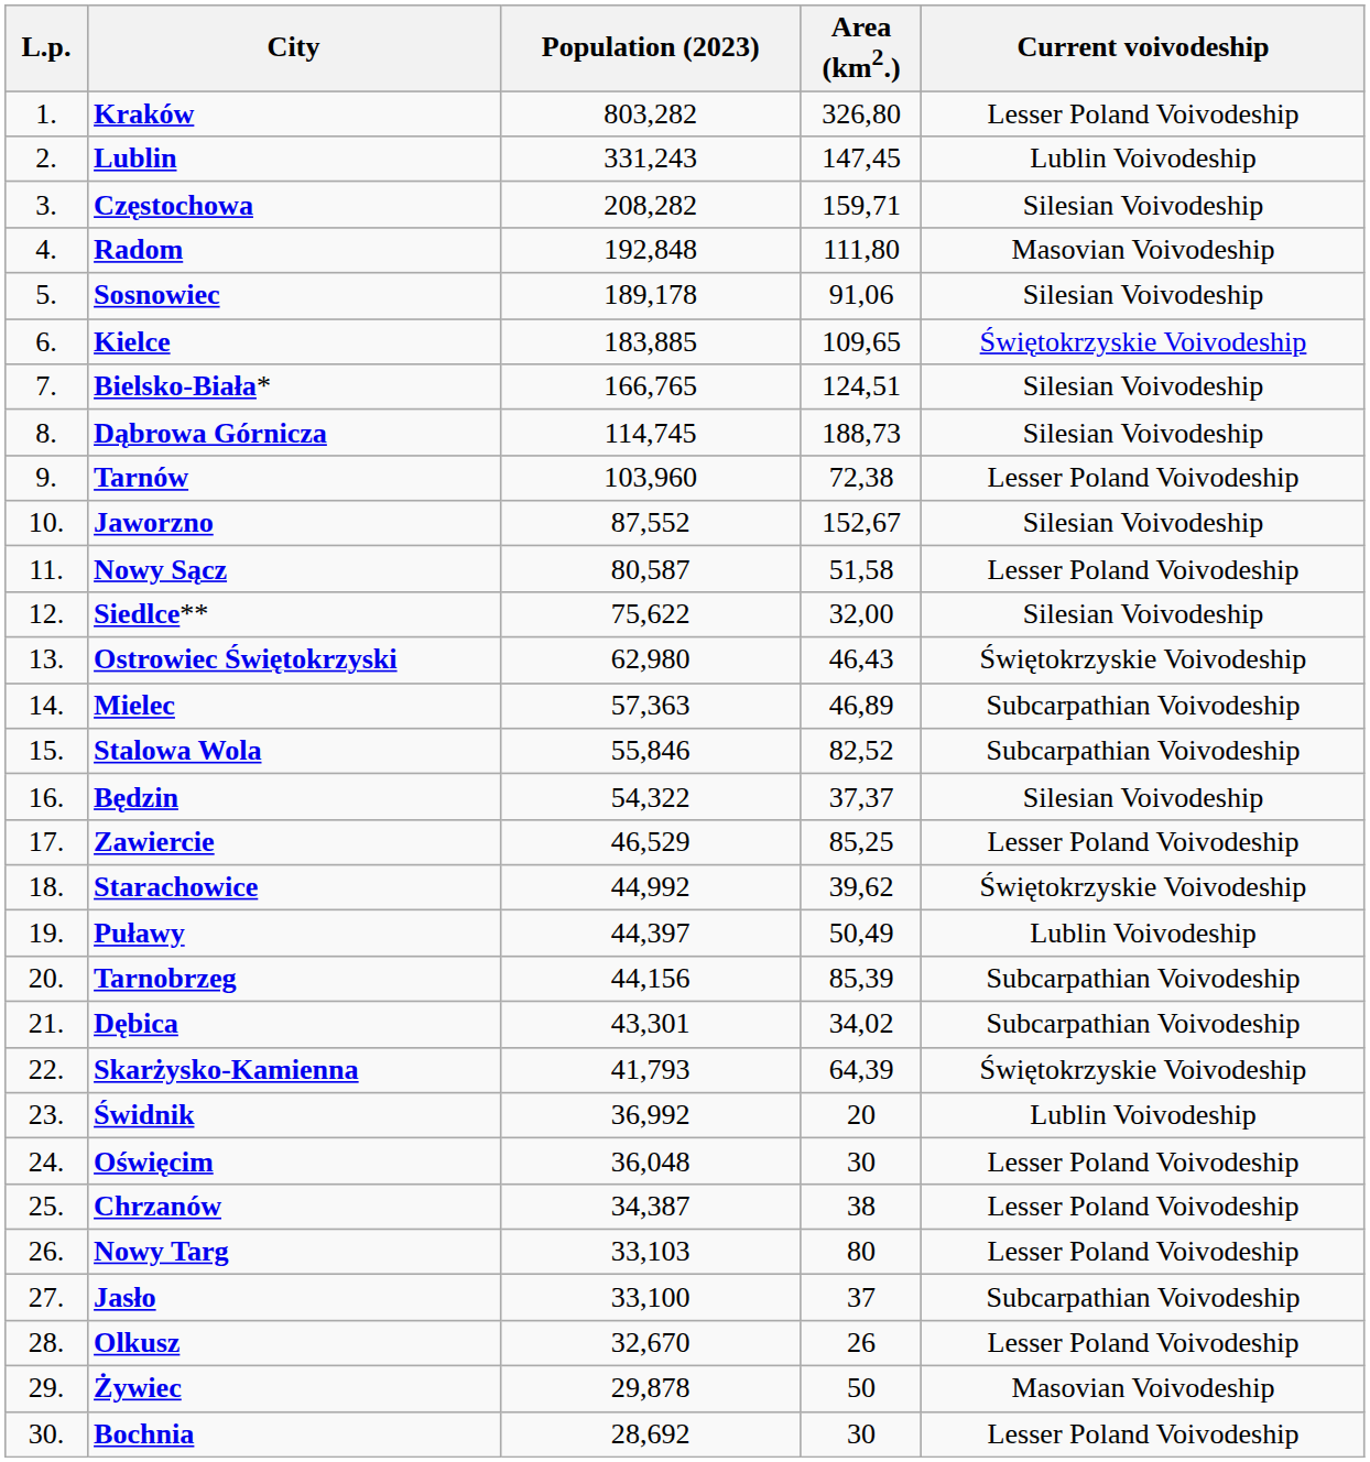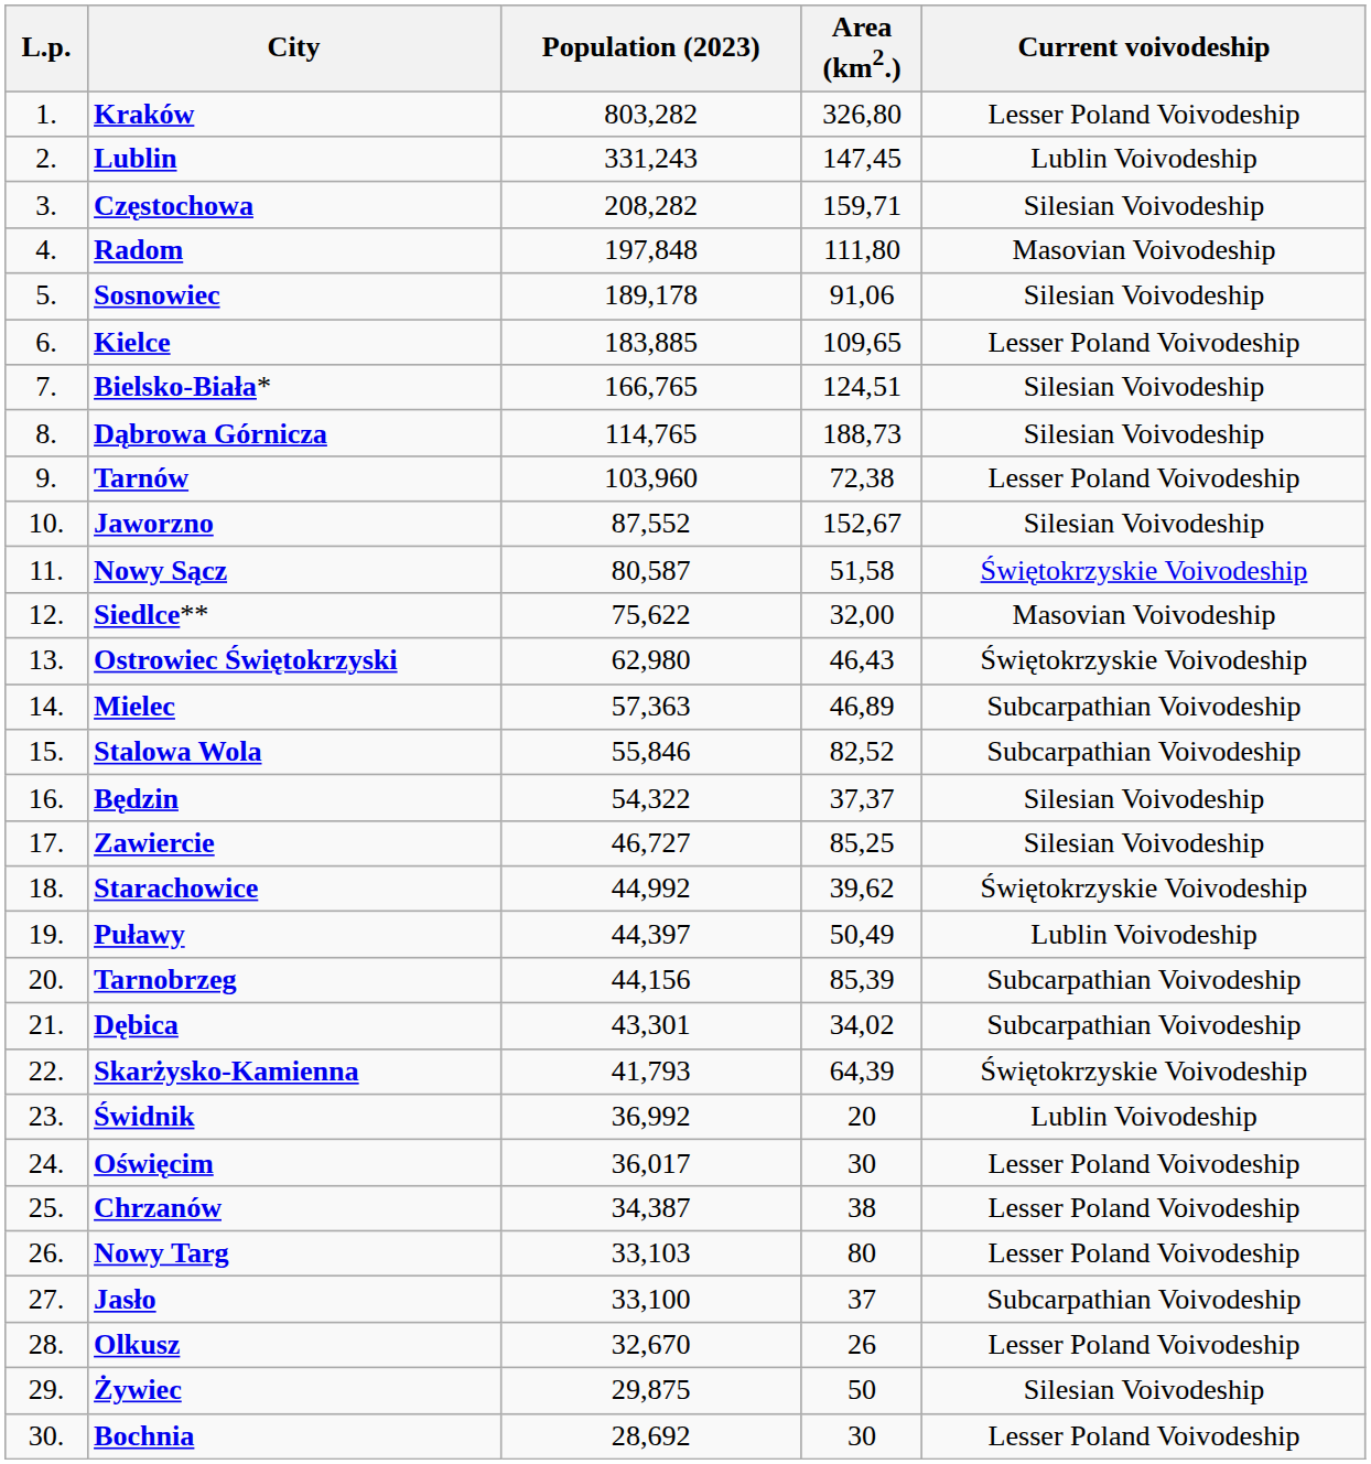 <table class="wikitable sortable" style="text-align:center; width:60%;">
 <tr>
 <th>L.p.</th>
 <th>City</th>
 <th>Population (2023)</th>
 <th>Area<br>(km<sup>2</sup>.)</th>
 <th>Current voivodeship</th>
 </tr>
 <tr>
 <td>1.</td>
 <td style="text-align:left;"> <strong><a href='#'>Kraków</a></strong></td>
 <td>803,282</td>
 <td>326,80</td>
 <td>Lesser Poland Voivodeship</td>
 </tr>
 <tr>
 <td>2.</td>
 <td style="text-align:left;"> <strong><a href='#'>Lublin</a></strong></td>
 <td>331,243</td>
 <td>147,45</td>
 <td>Lublin Voivodeship</td>
 </tr>
 <tr>
 <td>3.</td>
 <td style="text-align:left;"> <strong><a href='#'>Częstochowa</a></strong></td>
 <td>208,282</td>
 <td>159,71</td>
 <td>Silesian Voivodeship</td>
 </tr>
 <tr>
 <td>4.</td>
 <td style="text-align:left;"> <strong><a href='#'>Radom</a></strong></td>
-<td>192,848</td>
+<td>197,848</td>
 <td>111,80</td>
 <td>Masovian Voivodeship</td>
 </tr>
 <tr>
 <td>5.</td>
 <td style="text-align:left;"> <strong><a href='#'>Sosnowiec</a></strong></td>
 <td>189,178</td>
 <td>91,06</td>
 <td>Silesian Voivodeship</td>
 </tr>
 <tr>
 <td>6.</td>
 <td style="text-align:left;"> <strong><a href='#'>Kielce</a></strong></td>
 <td>183,885</td>
 <td>109,65</td>
-<td><a href='#'>Świętokrzyskie Voivodeship</a></td>
+<td>Lesser Poland Voivodeship</td>
 </tr>
 <tr>
 <td>7.</td>
 <td style="text-align:left;"> <strong><a href='#'>Bielsko-Biała</a></strong>*</td>
 <td>166,765</td>
 <td>124,51</td>
 <td>Silesian Voivodeship</td>
 </tr>
 <tr>
 <td>8.</td>
 <td style="text-align:left;"> <strong><a href='#'>Dąbrowa Górnicza</a></strong></td>
-<td>114,745</td>
+<td>114,765</td>
 <td>188,73</td>
 <td>Silesian Voivodeship</td>
 </tr>
 <tr>
 <td>9.</td>
 <td style="text-align:left;"> <strong><a href='#'>Tarnów</a></strong></td>
 <td>103,960</td>
 <td>72,38</td>
 <td>Lesser Poland Voivodeship</td>
 </tr>
 <tr>
 <td>10.</td>
 <td style="text-align:left;"> <strong><a href='#'>Jaworzno</a></strong></td>
 <td>87,552</td>
 <td>152,67</td>
 <td>Silesian Voivodeship</td>
 </tr>
 <tr>
 <td>11.</td>
 <td style="text-align:left;"> <strong><a href='#'>Nowy Sącz</a></strong></td>
 <td>80,587</td>
 <td>51,58</td>
-<td>Lesser Poland Voivodeship</td>
+<td><a href='#'>Świętokrzyskie Voivodeship</a></td>
 </tr>
 <tr>
 <td>12.</td>
 <td style="text-align:left;"> <strong><a href='#'>Siedlce</a></strong>**</td>
 <td>75,622</td>
 <td>32,00</td>
-<td>Silesian Voivodeship</td>
+<td>Masovian Voivodeship</td>
 </tr>
 <tr>
 <td>13.</td>
 <td style="text-align:left;"> <strong><a href='#'>Ostrowiec Świętokrzyski</a></strong></td>
 <td>62,980</td>
 <td>46,43</td>
 <td>Świętokrzyskie Voivodeship</td>
 </tr>
 <tr>
 <td>14.</td>
 <td style="text-align:left;"> <strong><a href='#'>Mielec</a></strong></td>
 <td>57,363</td>
 <td>46,89</td>
 <td>Subcarpathian Voivodeship</td>
 </tr>
 <tr>
 <td>15.</td>
 <td style="text-align:left;"> <strong><a href='#'>Stalowa Wola</a></strong></td>
 <td>55,846</td>
 <td>82,52</td>
 <td>Subcarpathian Voivodeship</td>
 </tr>
 <tr>
 <td>16.</td>
 <td style="text-align:left;"> <strong><a href='#'>Będzin</a></strong></td>
 <td>54,322</td>
 <td>37,37</td>
 <td>Silesian Voivodeship</td>
 </tr>
 <tr>
 <td>17.</td>
 <td style="text-align:left;"> <strong><a href='#'>Zawiercie</a></strong></td>
-<td>46,529</td>
+<td>46,727</td>
 <td>85,25</td>
-<td>Lesser Poland Voivodeship</td>
+<td>Silesian Voivodeship</td>
 </tr>
 <tr>
 <td>18.</td>
 <td style="text-align:left;"> <strong><a href='#'>Starachowice</a></strong></td>
 <td>44,992</td>
 <td>39,62</td>
 <td>Świętokrzyskie Voivodeship</td>
 </tr>
 <tr>
 <td>19.</td>
 <td style="text-align:left;"> <strong><a href='#'>Puławy</a></strong></td>
 <td>44,397</td>
 <td>50,49</td>
 <td>Lublin Voivodeship</td>
 </tr>
 <tr>
 <td>20.</td>
 <td style="text-align:left;"> <strong><a href='#'>Tarnobrzeg</a></strong></td>
 <td>44,156</td>
 <td>85,39</td>
 <td>Subcarpathian Voivodeship</td>
 </tr>
 <tr>
 <td>21.</td>
 <td style="text-align:left;"> <strong><a href='#'>Dębica</a></strong></td>
 <td>43,301</td>
 <td>34,02</td>
 <td>Subcarpathian Voivodeship</td>
 </tr>
 <tr>
 <td>22.</td>
 <td style="text-align:left;"> <strong><a href='#'>Skarżysko-Kamienna</a></strong></td>
 <td>41,793</td>
 <td>64,39</td>
 <td>Świętokrzyskie Voivodeship</td>
 </tr>
 <tr>
 <td>23.</td>
 <td style="text-align:left;"> <strong><a href='#'>Świdnik</a></strong></td>
 <td>36,992</td>
 <td>20</td>
 <td>Lublin Voivodeship</td>
 </tr>
 <tr>
 <td>24.</td>
 <td style="text-align:left;"> <strong><a href='#'>Oświęcim</a></strong></td>
-<td>36,048</td>
+<td>36,017</td>
 <td>30</td>
 <td>Lesser Poland Voivodeship</td>
 </tr>
 <tr>
 <td>25.</td>
 <td style="text-align:left;"> <strong><a href='#'>Chrzanów</a></strong></td>
 <td>34,387</td>
 <td>38</td>
 <td>Lesser Poland Voivodeship</td>
 </tr>
 <tr>
 <td>26.</td>
 <td style="text-align:left;"> <strong><a href='#'>Nowy Targ</a></strong></td>
 <td>33,103</td>
 <td>80</td>
 <td>Lesser Poland Voivodeship</td>
 </tr>
 <tr>
 <td>27.</td>
 <td style="text-align:left;"> <strong><a href='#'>Jasło</a></strong></td>
 <td>33,100</td>
 <td>37</td>
 <td>Subcarpathian Voivodeship</td>
 </tr>
 <tr>
 <td>28.</td>
 <td style="text-align:left;"> <strong><a href='#'>Olkusz</a></strong></td>
 <td>32,670</td>
 <td>26</td>
 <td>Lesser Poland Voivodeship</td>
 </tr>
 <tr>
 <td>29.</td>
 <td style="text-align:left;"> <strong><a href='#'>Żywiec</a></strong></td>
-<td>29,878</td>
+<td>29,875</td>
 <td>50</td>
-<td>Masovian Voivodeship</td>
+<td>Silesian Voivodeship</td>
 </tr>
 <tr>
 <td>30.</td>
 <td style="text-align:left;"> <strong><a href='#'>Bochnia</a></strong></td>
 <td>28,692</td>
 <td>30</td>
 <td>Lesser Poland Voivodeship</td>
 </tr>
 </table>
